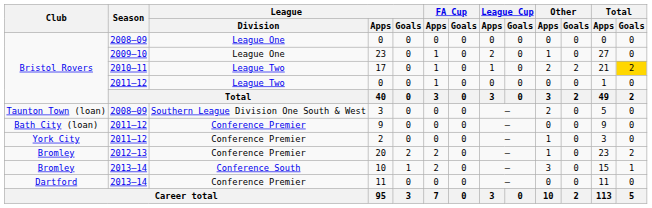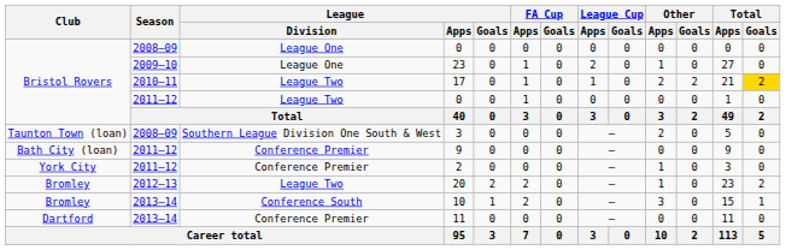 <table class=wikitable style="text-align: center;">
 <tr>
 <th rowspan=2>Club</th>
 <th rowspan=2>Season</th>
 <th colspan=3>League</th>
 <th colspan=2><a href='#'>FA Cup</a></th>
 <th colspan=2><a href='#'>League Cup</a></th>
 <th colspan=2>Other</th>
 <th colspan=2>Total</th>
 </tr>
 <tr>
 <th>Division</th>
 <th>Apps</th>
 <th>Goals</th>
 <th>Apps</th>
 <th>Goals</th>
 <th>Apps</th>
 <th>Goals</th>
 <th>Apps</th>
 <th>Goals</th>
 <th>Apps</th>
 <th>Goals</th>
 </tr>
 <tr>
 <td rowspan=5><a href='#'>Bristol Rovers</a></td>
 <td><a href='#'>2008–09</a></td>
 <td><a href='#'>League One</a></td>
 <td>0</td>
 <td>0</td>
 <td>0</td>
 <td>0</td>
 <td>0</td>
 <td>0</td>
 <td>0</td>
 <td>0</td>
 <td>0</td>
 <td>0</td>
 </tr>
 <tr>
 <td><a href='#'>2009–10</a></td>
 <td>League One</td>
 <td>23</td>
 <td>0</td>
 <td>1</td>
 <td>0</td>
 <td>2</td>
 <td>0</td>
 <td>1</td>
 <td>0</td>
 <td>27</td>
 <td>0</td>
 </tr>
 <tr>
 <td><a href='#'>2010–11</a></td>
 <td><a href='#'>League Two</a></td>
 <td>17</td>
 <td>0</td>
 <td>1</td>
 <td>0</td>
 <td>1</td>
 <td>0</td>
 <td>2</td>
 <td>2</td>
 <td>21</td>
 <td style="background: gold;">2</td>
 </tr>
 <tr>
 <td><a href='#'>2011–12</a></td>
 <td><a href='#'>League Two</a></td>
 <td>0</td>
 <td>0</td>
 <td>1</td>
 <td>0</td>
 <td>0</td>
 <td>0</td>
 <td>0</td>
 <td>0</td>
 <td>1</td>
 <td>0</td>
 </tr>
 <tr>
 <th colspan=2>Total</th>
 <th>40</th>
 <th>0</th>
 <th>3</th>
 <th>0</th>
 <th>3</th>
 <th>0</th>
 <th>3</th>
 <th>2</th>
 <th>49</th>
 <th>2</th>
 </tr>
 <tr>
 <td><a href='#'>Taunton Town</a> (loan)</td>
 <td><a href='#'>2008–09</a></td>
 <td><a href='#'>Southern League</a> Division One South & West</td>
 <td>3</td>
 <td>0</td>
 <td>0</td>
 <td>0</td>
 <td colspan=2>—</td>
 <td>2</td>
 <td>0</td>
 <td>5</td>
 <td>0</td>
 </tr>
 <tr>
 <td><a href='#'>Bath City</a> (loan)</td>
 <td><a href='#'>2011–12</a></td>
 <td><a href='#'>Conference Premier</a></td>
 <td>9</td>
 <td>0</td>
 <td>0</td>
 <td>0</td>
 <td colspan=2>—</td>
 <td>0</td>
 <td>0</td>
 <td>9</td>
 <td>0</td>
 </tr>
 <tr>
 <td><a href='#'>York City</a></td>
 <td><a href='#'>2011–12</a></td>
 <td>Conference Premier</td>
 <td>2</td>
 <td>0</td>
 <td>0</td>
 <td>0</td>
 <td colspan=2>—</td>
 <td>1</td>
 <td>0</td>
 <td>3</td>
 <td>0</td>
 </tr>
 <tr>
 <td><a href='#'>Bromley</a></td>
 <td><a href='#'>2012–13</a></td>
-<td>Conference Premier</td>
+<td><a href='#'>League Two</a></td>
 <td>20</td>
 <td>2</td>
 <td>2</td>
 <td>0</td>
 <td colspan=2>—</td>
 <td>1</td>
 <td>0</td>
 <td>23</td>
 <td>2</td>
 </tr>
 <tr>
 <td><a href='#'>Bromley</a></td>
 <td><a href='#'>2013–14</a></td>
 <td><a href='#'>Conference South</a></td>
 <td>10</td>
 <td>1</td>
 <td>2</td>
 <td>0</td>
 <td colspan=2>—</td>
 <td>3</td>
 <td>0</td>
 <td>15</td>
 <td>1</td>
 </tr>
 <tr>
 <td><a href='#'>Dartford</a></td>
 <td><a href='#'>2013–14</a></td>
 <td>Conference Premier</td>
 <td>11</td>
 <td>0</td>
 <td>0</td>
 <td>0</td>
 <td colspan=2>—</td>
 <td>0</td>
 <td>0</td>
 <td>11</td>
 <td>0</td>
 </tr>
 <tr>
 <th colspan=3>Career total</th>
 <th>95</th>
 <th>3</th>
 <th>7</th>
 <th>0</th>
 <th>3</th>
 <th>0</th>
 <th>10</th>
 <th>2</th>
 <th>113</th>
 <th>5</th>
 </tr>
 </table>
